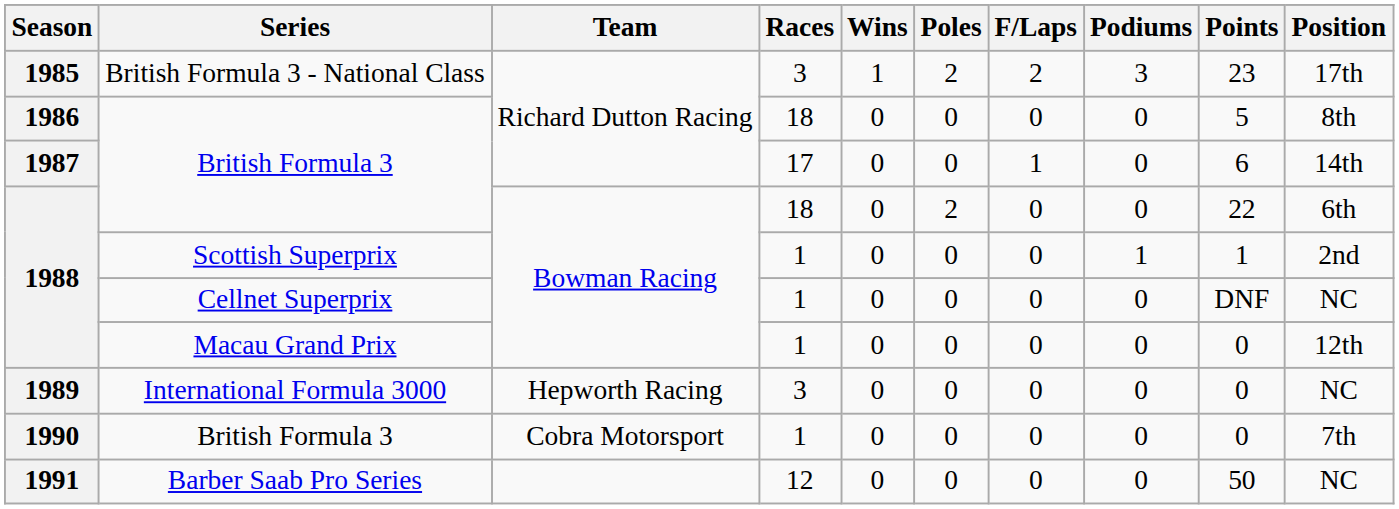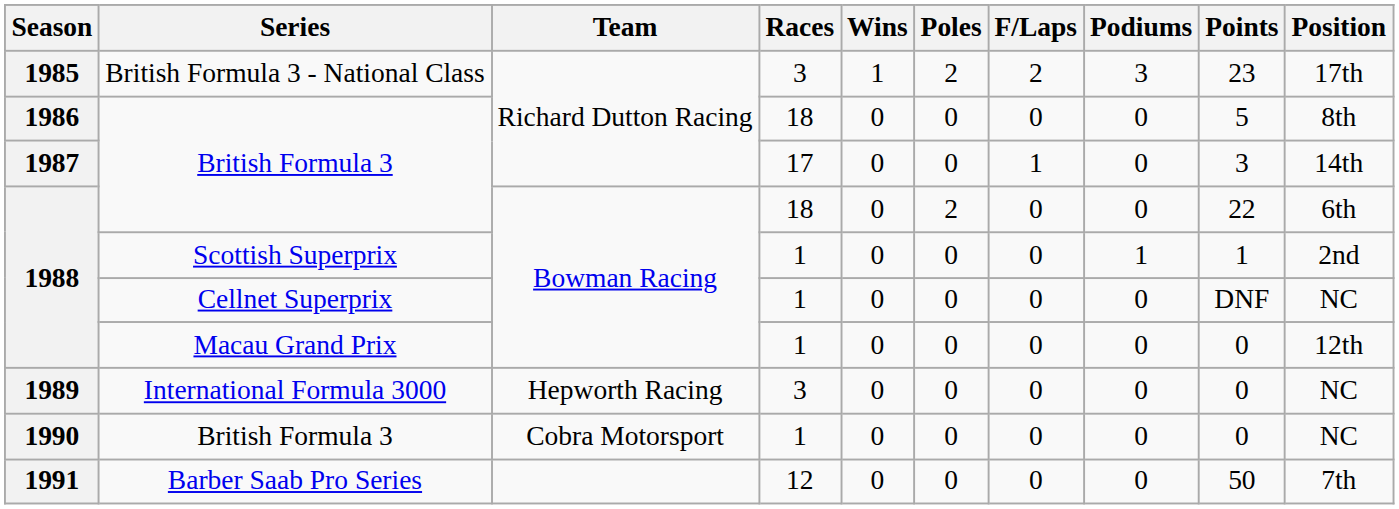 <table class="wikitable" style="font-size: 90%; text-align:center">
 <tr>
 <th>Season</th>
 <th>Series</th>
 <th>Team</th>
 <th>Races</th>
 <th>Wins</th>
 <th>Poles</th>
 <th>F/Laps</th>
 <th>Podiums</th>
 <th>Points</th>
 <th>Position</th>
 </tr>
 <tr>
 <th>1985</th>
 <td>British Formula 3 - National Class</td>
 <td rowspan=3>Richard Dutton Racing</td>
 <td>3</td>
 <td>1</td>
 <td>2</td>
 <td>2</td>
 <td>3</td>
 <td>23</td>
 <td>17th</td>
 </tr>
 <tr>
 <th>1986</th>
 <td rowspan=3><a href='#'>British Formula 3</a></td>
 <td>18</td>
 <td>0</td>
 <td>0</td>
 <td>0</td>
 <td>0</td>
 <td>5</td>
 <td>8th</td>
 </tr>
 <tr>
 <th>1987</th>
 <td>17</td>
 <td>0</td>
 <td>0</td>
 <td>1</td>
 <td>0</td>
-<td>6</td>
+<td>3</td>
 <td>14th</td>
 </tr>
 <tr>
 <th rowspan=4>1988</th>
 <td rowspan=4><a href='#'>Bowman Racing</a></td>
 <td>18</td>
 <td>0</td>
 <td>2</td>
 <td>0</td>
 <td>0</td>
 <td>22</td>
 <td>6th</td>
 </tr>
 <tr>
 <td><a href='#'>Scottish Superprix</a></td>
 <td>1</td>
 <td>0</td>
 <td>0</td>
 <td>0</td>
 <td>1</td>
 <td>1</td>
 <td>2nd</td>
 </tr>
 <tr>
 <td><a href='#'>Cellnet Superprix</a></td>
 <td>1</td>
 <td>0</td>
 <td>0</td>
 <td>0</td>
 <td>0</td>
 <td>DNF</td>
 <td>NC</td>
 </tr>
 <tr>
 <td><a href='#'>Macau Grand Prix</a></td>
 <td>1</td>
 <td>0</td>
 <td>0</td>
 <td>0</td>
 <td>0</td>
 <td>0</td>
 <td>12th</td>
 </tr>
 <tr>
 <th>1989</th>
 <td><a href='#'>International Formula 3000</a></td>
 <td>Hepworth Racing</td>
 <td>3</td>
 <td>0</td>
 <td>0</td>
 <td>0</td>
 <td>0</td>
 <td>0</td>
 <td>NC</td>
 </tr>
 <tr>
 <th>1990</th>
 <td>British Formula 3</td>
 <td>Cobra Motorsport</td>
 <td>1</td>
 <td>0</td>
 <td>0</td>
 <td>0</td>
 <td>0</td>
 <td>0</td>
-<td>7th</td>
+<td>NC</td>
 </tr>
 <tr>
 <th>1991</th>
 <td><a href='#'>Barber Saab Pro Series</a></td>
 <td></td>
 <td>12</td>
 <td>0</td>
 <td>0</td>
 <td>0</td>
 <td>0</td>
 <td>50</td>
-<td>NC</td>
+<td>7th</td>
 </tr>
 </table>
